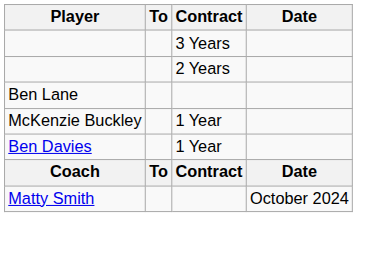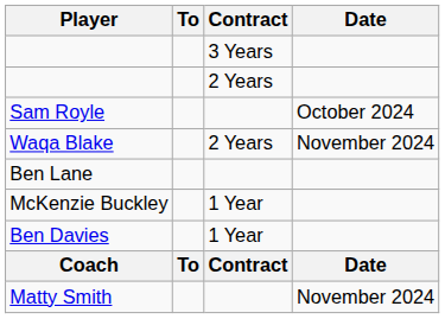 <table class="wikitable">
 <tr>
 <th>Player</th>
 <th>To</th>
 <th>Contract</th>
 <th>Date</th>
 </tr>
 <tr>
 <td></td>
 <td></td>
 <td>3 Years</td>
 <td></td>
 </tr>
 <tr>
 <td></td>
 <td></td>
 <td>2 Years</td>
 <td></td>
+</tr>
+<tr>
+<td> <a href='#'>Sam Royle</a></td>
+<td {{Nowrap></td>
+<td></td>
+<td>October 2024</td>
+</tr>
+<tr>
+<td> <a href='#'>Waqa Blake</a></td>
+<td></td>
+<td>2 Years</td>
+<td>November 2024</td>
 </tr>
 <tr>
 <td {{Nowrap> Ben Lane</td>
 <td {{Nowrap></td>
 <td></td>
 <td></td>
 </tr>
 <tr>
 <td {{Nowrap> McKenzie Buckley</td>
 <td></td>
 <td>1 Year</td>
 <td></td>
 </tr>
 <tr>
 <td {{Nowrap> <a href='#'>Ben Davies</a></td>
 <td></td>
 <td>1 Year</td>
 <td></td>
 </tr>
 <tr>
 <th>Coach</th>
 <th>To</th>
 <th>Contract</th>
 <th>Date</th>
 </tr>
 <tr>
 <td> <a href='#'>Matty Smith</a></td>
 <td></td>
 <td></td>
-<td>October 2024</td>
+<td>November 2024</td>
 </tr>
 </table>
